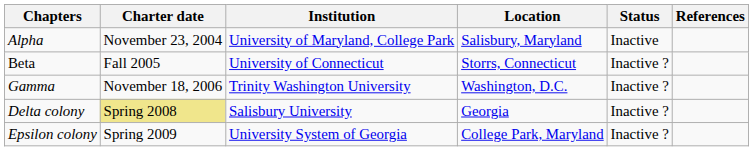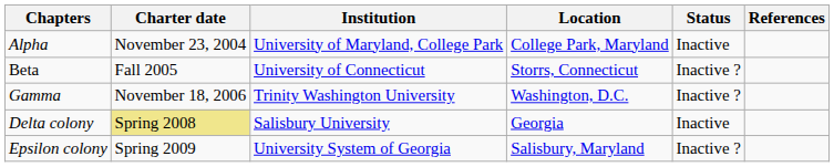 <table class="wikitable sortable">
 <tr>
 <th>Chapters</th>
 <th>Charter date</th>
 <th>Institution</th>
 <th>Location</th>
 <th>Status</th>
 <th>References</th>
 </tr>
 <tr>
 <td><em>Alpha</em></td>
 <td>November 23, 2004</td>
 <td><a href='#'>University of Maryland, College Park</a></td>
-<td><a href='#'>Salisbury, Maryland</a></td>
+<td><a href='#'>College Park, Maryland</a></td>
 <td>Inactive</td>
 <td></td>
 </tr>
 <tr>
 <td>Beta</td>
 <td>Fall 2005</td>
 <td><a href='#'>University of Connecticut</a></td>
 <td><a href='#'>Storrs, Connecticut</a></td>
 <td>Inactive ?</td>
 <td></td>
 </tr>
 <tr>
 <td><em>Gamma</em></td>
 <td>November 18, 2006</td>
 <td><a href='#'>Trinity Washington University</a></td>
 <td><a href='#'>Washington, D.C.</a></td>
 <td>Inactive ?</td>
 <td></td>
 </tr>
 <tr>
 <td><em>Delta colony</em></td>
 <td style="background: khaki;">Spring 2008</td>
 <td><a href='#'>Salisbury University</a></td>
 <td><a href='#'>Georgia</a></td>
-<td>Inactive ?</td>
+<td>Inactive</td>
 <td></td>
 </tr>
 <tr>
 <td><em>Epsilon colony</em></td>
 <td>Spring 2009</td>
 <td><a href='#'>University System of Georgia</a></td>
-<td><a href='#'>College Park, Maryland</a></td>
+<td><a href='#'>Salisbury, Maryland</a></td>
 <td>Inactive ?</td>
 <td></td>
 </tr>
 </table>
